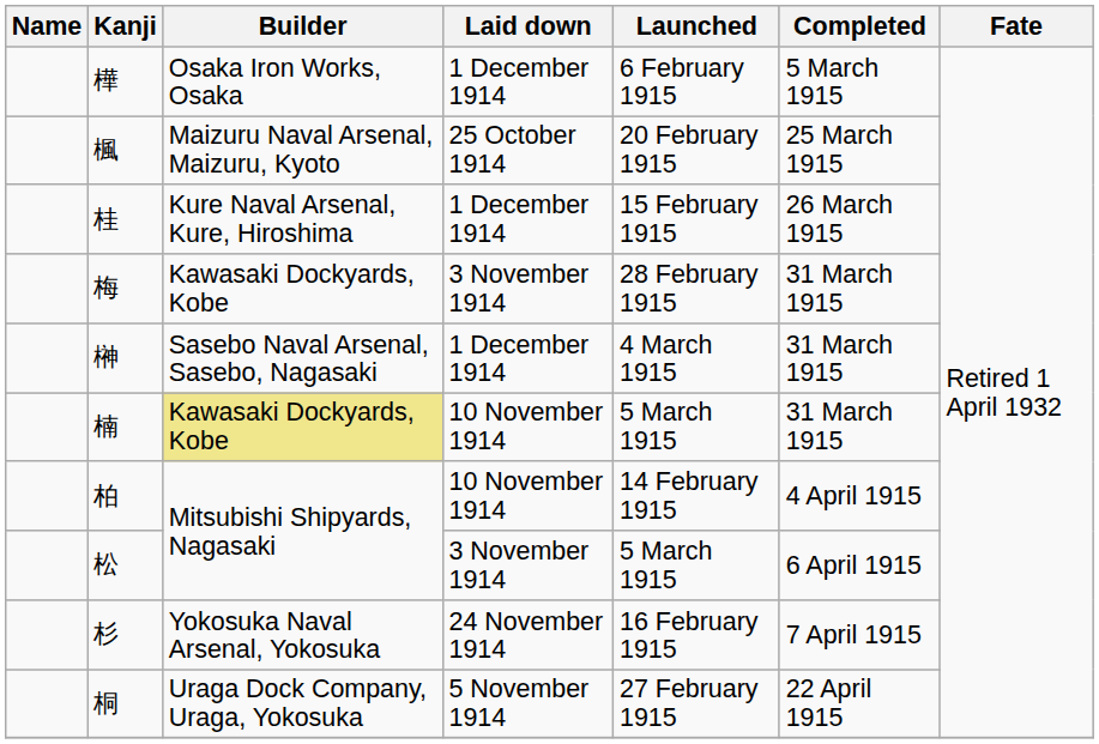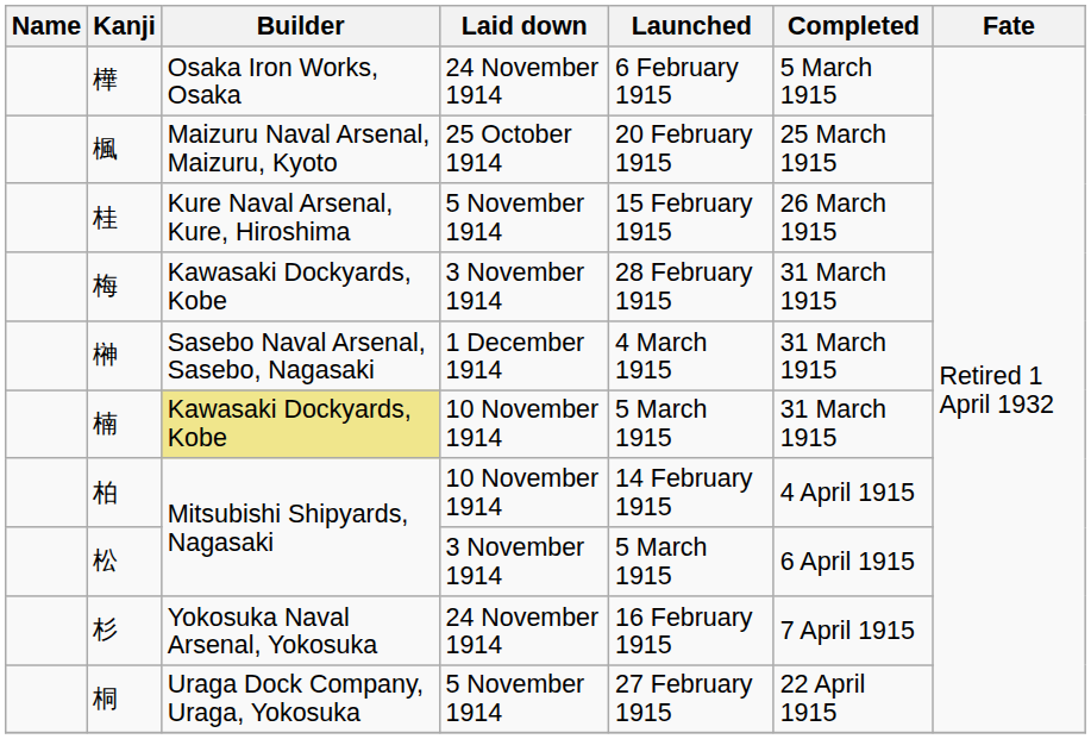 <table class="wikitable" style="font-size:90%;">
 <tr>
 <th>Name</th>
 <th>Kanji</th>
 <th>Builder</th>
 <th>Laid down</th>
 <th>Launched</th>
 <th>Completed</th>
 <th>Fate</th>
 </tr>
 <tr>
 <td></td>
 <td>樺</td>
 <td>Osaka Iron Works, Osaka</td>
-<td>1 December 1914</td>
+<td>24 November 1914</td>
 <td>6 February 1915</td>
 <td>5 March 1915</td>
 <td rowspan=10>Retired 1 April 1932</td>
 </tr>
 <tr>
 <td></td>
 <td>楓</td>
 <td>Maizuru Naval Arsenal, Maizuru, Kyoto</td>
 <td>25 October 1914</td>
 <td>20 February 1915</td>
 <td>25 March 1915</td>
 </tr>
 <tr>
 <td></td>
 <td>桂</td>
 <td>Kure Naval Arsenal, Kure, Hiroshima</td>
-<td>1 December 1914</td>
+<td>5 November 1914</td>
 <td>15 February 1915</td>
 <td>26 March 1915</td>
 </tr>
 <tr>
 <td></td>
 <td>梅</td>
 <td>Kawasaki Dockyards, Kobe</td>
 <td>3 November 1914</td>
 <td>28 February 1915</td>
 <td>31 March 1915</td>
 </tr>
 <tr>
 <td></td>
 <td>榊</td>
 <td>Sasebo Naval Arsenal, Sasebo, Nagasaki</td>
 <td>1 December 1914</td>
 <td>4 March 1915</td>
 <td>31 March 1915</td>
 </tr>
 <tr>
 <td></td>
 <td>楠</td>
 <td style="background: khaki;">Kawasaki Dockyards, Kobe</td>
 <td>10 November 1914</td>
 <td>5 March 1915</td>
 <td>31 March 1915</td>
 </tr>
 <tr>
 <td></td>
 <td>柏</td>
 <td rowspan=2>Mitsubishi Shipyards, Nagasaki</td>
 <td>10 November 1914</td>
 <td>14 February 1915</td>
 <td>4 April 1915</td>
 </tr>
 <tr>
 <td></td>
 <td>松</td>
 <td>3 November 1914</td>
 <td>5 March 1915</td>
 <td>6 April 1915</td>
 </tr>
 <tr>
 <td></td>
 <td>杉</td>
 <td>Yokosuka Naval Arsenal, Yokosuka</td>
 <td>24 November 1914</td>
 <td>16 February 1915</td>
 <td>7 April 1915</td>
 </tr>
 <tr>
 <td></td>
 <td>桐</td>
 <td>Uraga Dock Company, Uraga, Yokosuka</td>
 <td>5 November 1914</td>
 <td>27 February 1915</td>
 <td>22 April 1915</td>
 </tr>
 <tr>
 </tr>
 </table>
